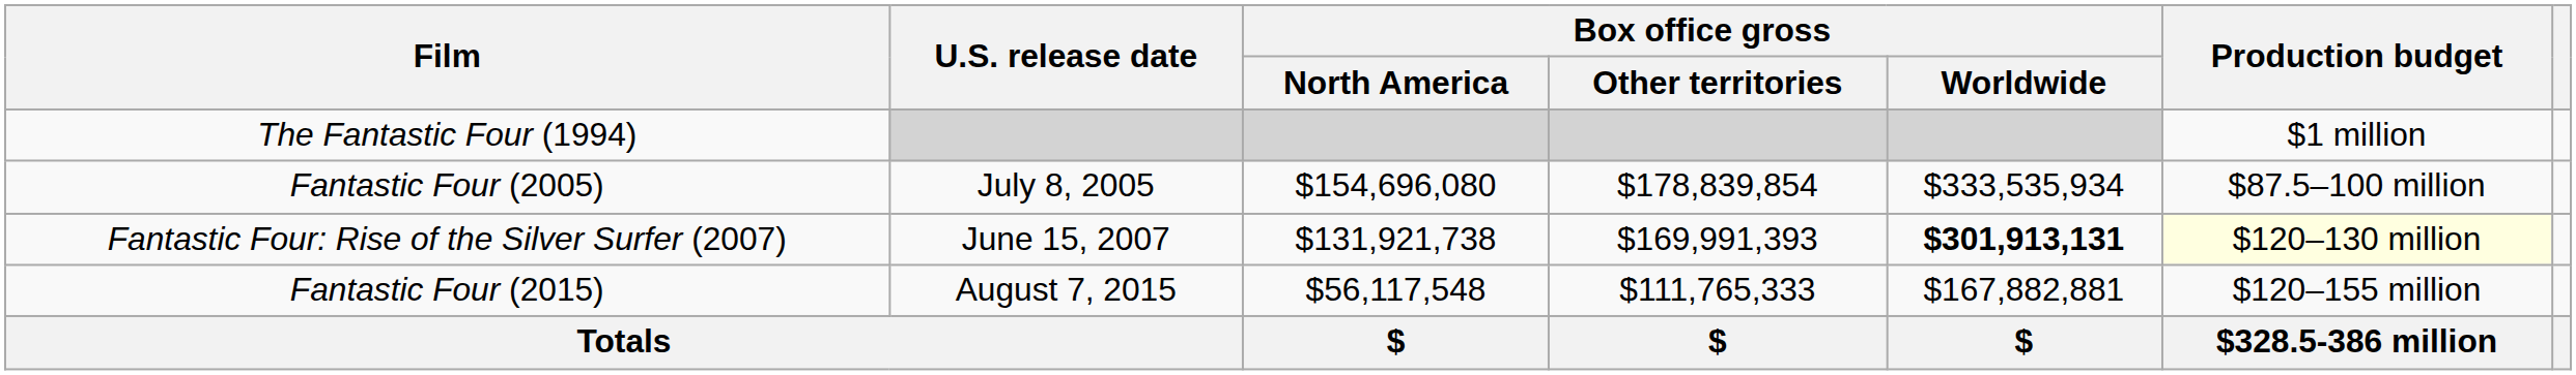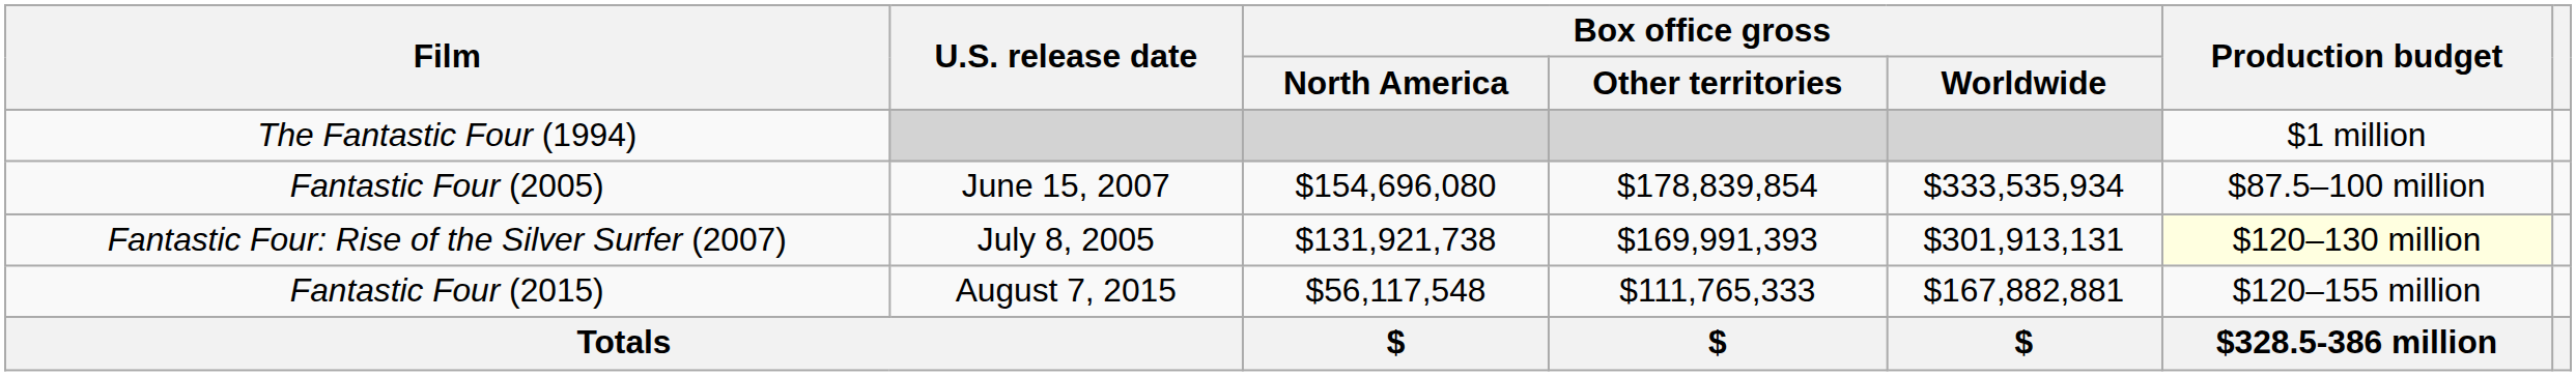 <table class="wikitable sortable" style="text-align:center; width:99%;">
 <tr>
 <th rowspan="2">Film</th>
 <th rowspan="2">U.S. release date</th>
 <th colspan="3">Box office gross</th>
 <th rowspan="2">Production budget</th>
 <th rowspan="2" class=unsortable></th>
 </tr>
 <tr>
 <th>North America</th>
 <th>Other territories</th>
 <th>Worldwide</th>
 </tr>
 <tr>
 <td><em>The Fantastic Four</em> (1994)</td>
 <td style="background:#d3d3d3;"></td>
 <td style="background:#d3d3d3;"></td>
 <td style="background:#d3d3d3;"></td>
 <td style="background:#d3d3d3;"></td>
 <td>$1 million</td>
 <td></td>
 </tr>
 <tr>
 <td><em>Fantastic Four</em> (2005)</td>
-<td>July 8, 2005</td>
+<td>June 15, 2007</td>
 <td>$154,696,080</td>
 <td>$178,839,854</td>
 <td>$333,535,934</td>
 <td>$87.5–100 million</td>
 <td></td>
 </tr>
 <tr>
 <td><em>Fantastic Four: Rise of the Silver Surfer</em> (2007)</td>
-<td>June 15, 2007</td>
+<td>July 8, 2005</td>
 <td>$131,921,738</td>
 <td>$169,991,393</td>
-<td><strong>$301,913,131</strong></td>
+<td>$301,913,131</td>
 <td style="background: lightyellow;">$120–130 million</td>
 <td></td>
 </tr>
 <tr>
 <td><em>Fantastic Four</em> (2015)</td>
 <td>August 7, 2015</td>
 <td>$56,117,548</td>
 <td>$111,765,333</td>
 <td>$167,882,881</td>
 <td>$120–155 million</td>
 <td></td>
 </tr>
 <tr>
 <th colspan="2">Totals</th>
 <th>$</th>
 <th>$</th>
 <th>$</th>
 <th>$328.5-386 million</th>
 <th></th>
 </tr>
 </table>
